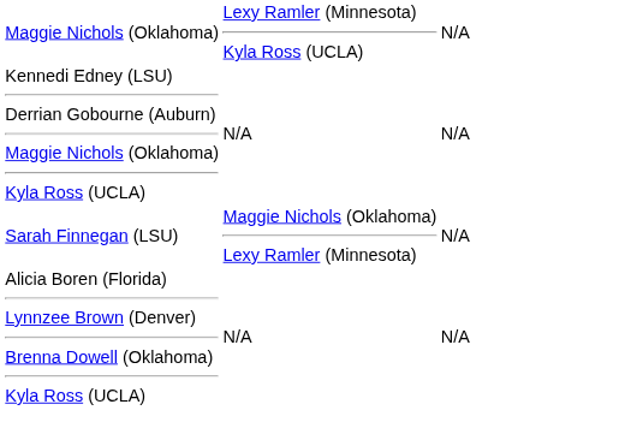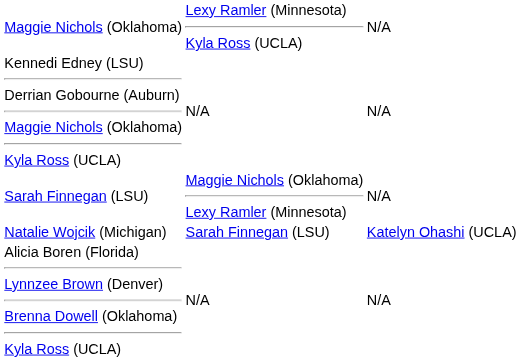 <table>
 <tr>
 <th scope=row style="text-align:left"></th>
 <td><a href='#'>Maggie Nichols</a> (Oklahoma)</td>
 <td><a href='#'>Lexy Ramler</a> (Minnesota)<hr><a href='#'>Kyla Ross</a> (UCLA)</td>
 <td>N/A</td>
 </tr>
 <tr>
 <th scope=row style="text-align:left"></th>
 <td>Kennedi Edney (LSU)<hr>Derrian Gobourne (Auburn)<hr><a href='#'>Maggie Nichols</a> (Oklahoma)<hr><a href='#'>Kyla Ross</a> (UCLA)</td>
 <td>N/A</td>
 <td>N/A</td>
 </tr>
 <tr>
 <th scope=row style="text-align:left"></th>
 <td><a href='#'>Sarah Finnegan</a> (LSU)</td>
 <td><a href='#'>Maggie Nichols</a> (Oklahoma)<hr><a href='#'>Lexy Ramler</a> (Minnesota)</td>
 <td>N/A</td>
 </tr>
 <tr>
 <th scope=row style="text-align:left"></th>
+<td><a href='#'>Natalie Wojcik</a> (Michigan)</td>
+<td><a href='#'>Sarah Finnegan</a> (LSU)</td>
+<td><a href='#'>Katelyn Ohashi</a> (UCLA)</td>
+</tr>
+<tr>
+<th scope=row style="text-align:left"></th>
 <td>Alicia Boren (Florida)<hr><a href='#'>Lynnzee Brown</a> (Denver)<hr><a href='#'>Brenna Dowell</a> (Oklahoma)<hr><a href='#'>Kyla Ross</a> (UCLA)</td>
 <td>N/A</td>
 <td>N/A</td>
 </tr>
 </table>
